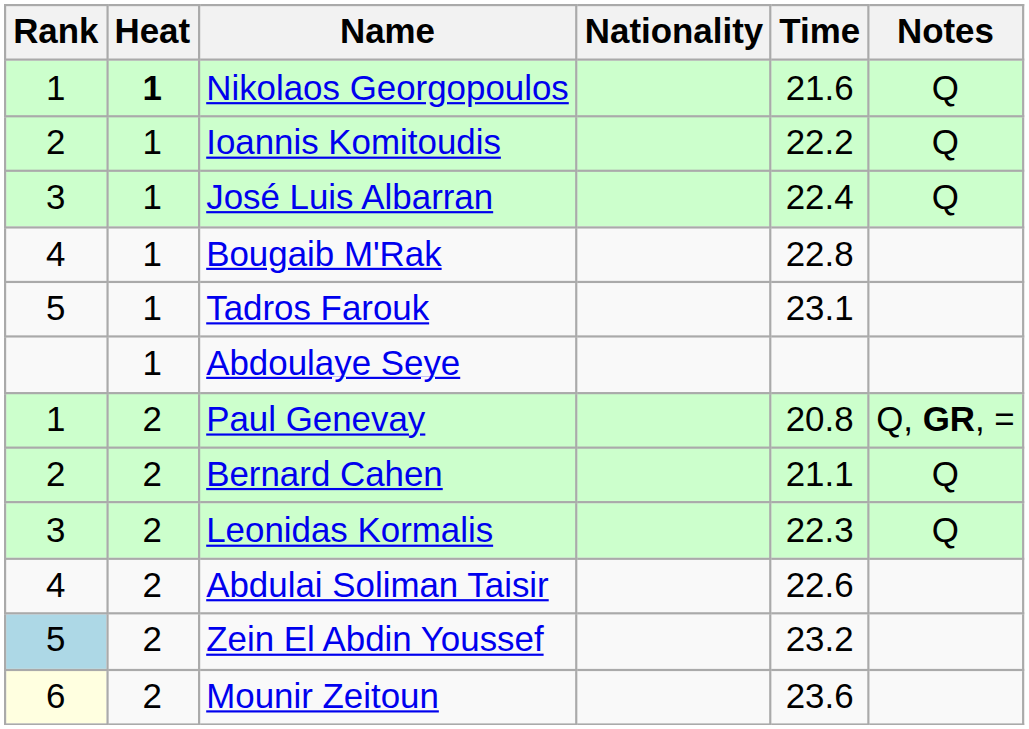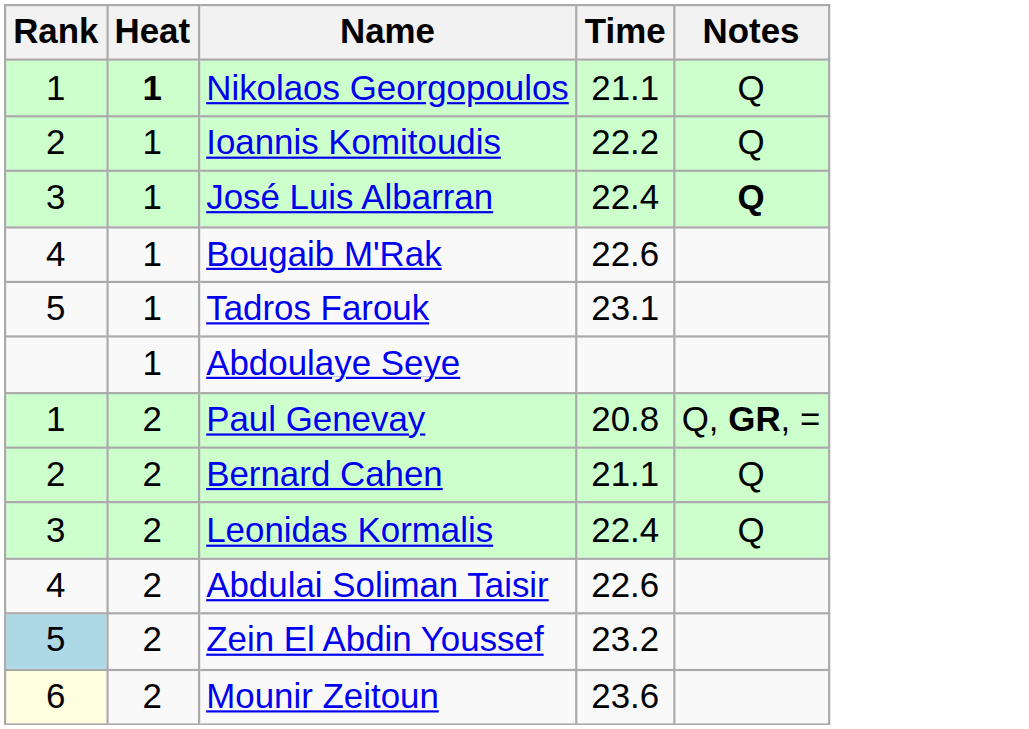 <table class="wikitable sortable" style="text-align:center">
 <tr>
 <th>Rank</th>
 <th>Heat</th>
 <th>Name</th>
-<th>Nationality</th>
 <th>Time</th>
 <th>Notes</th>
 </tr>
 <tr bgcolor=ccffcc>
 <td>1</td>
 <td><strong>1</strong></td>
 <td align=left><a href='#'>Nikolaos Georgopoulos</a></td>
-<td align=left></td>
-<td>21.6</td>
+<td>21.1</td>
 <td>Q</td>
 </tr>
 <tr bgcolor=ccffcc>
 <td>2</td>
 <td>1</td>
 <td align=left><a href='#'>Ioannis Komitoudis</a></td>
-<td align=left></td>
 <td>22.2</td>
 <td>Q</td>
 </tr>
 <tr bgcolor=ccffcc>
 <td>3</td>
 <td>1</td>
 <td align=left><a href='#'>José Luis Albarran</a></td>
-<td align=left></td>
 <td>22.4</td>
-<td>Q</td>
+<td><strong>Q</strong></td>
 </tr>
 <tr>
 <td>4</td>
 <td>1</td>
 <td align=left><a href='#'>Bougaib M'Rak</a></td>
-<td align=left></td>
-<td>22.8</td>
+<td>22.6</td>
 <td></td>
 </tr>
 <tr>
 <td>5</td>
 <td>1</td>
 <td align=left><a href='#'>Tadros Farouk</a></td>
-<td align=left></td>
 <td>23.1</td>
 <td></td>
 </tr>
 <tr>
 <td></td>
 <td>1</td>
 <td align=left><a href='#'>Abdoulaye Seye</a></td>
-<td align=left></td>
 <td></td>
 <td></td>
 </tr>
 <tr bgcolor=ccffcc>
 <td>1</td>
 <td>2</td>
 <td align=left><a href='#'>Paul Genevay</a></td>
-<td align=left></td>
 <td>20.8</td>
 <td>Q, <strong>GR</strong>, =</td>
 </tr>
 <tr bgcolor=ccffcc>
 <td>2</td>
 <td>2</td>
 <td align=left><a href='#'>Bernard Cahen</a></td>
-<td align=left></td>
 <td>21.1</td>
 <td>Q</td>
 </tr>
 <tr bgcolor=ccffcc>
 <td>3</td>
 <td>2</td>
 <td align=left><a href='#'>Leonidas Kormalis</a></td>
-<td align=left></td>
-<td>22.3</td>
+<td>22.4</td>
 <td>Q</td>
 </tr>
 <tr>
 <td>4</td>
 <td>2</td>
 <td align=left><a href='#'>Abdulai Soliman Taisir</a></td>
-<td align=left></td>
 <td>22.6</td>
 <td></td>
 </tr>
 <tr>
 <td style="background: lightblue;">5</td>
 <td>2</td>
 <td align=left><a href='#'>Zein El Abdin Youssef</a></td>
-<td align=left></td>
 <td>23.2</td>
 <td></td>
 </tr>
 <tr>
 <td style="background: lightyellow;">6</td>
 <td>2</td>
 <td align=left><a href='#'>Mounir Zeitoun</a></td>
-<td align=left></td>
 <td>23.6</td>
 <td></td>
 </tr>
 </table>
